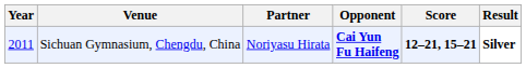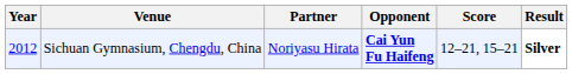 <table class="sortable wikitable" style="font-size: 90%;">
 <tr>
 <th>Year</th>
 <th>Venue</th>
 <th>Partner</th>
 <th>Opponent</th>
 <th>Score</th>
 <th>Result</th>
 </tr>
 <tr style="background:#ECF2FF">
-<td align="center"><a href='#'>2011</a></td>
+<td align="center"><a href='#'>2012</a></td>
 <td align="left">Sichuan Gymnasium, <a href='#'>Chengdu</a>, China</td>
 <td align="left"> <a href='#'>Noriyasu Hirata</a></td>
 <td align="left"><strong> <a href='#'>Cai Yun</a><br> <a href='#'>Fu Haifeng</a></strong></td>
-<td align="left"><strong>12–21, 15–21</strong></td>
+<td align="left">12–21, 15–21</td>
 <td style="text-align:left; background:white"> <strong>Silver</strong></td>
 </tr>
 </table>
